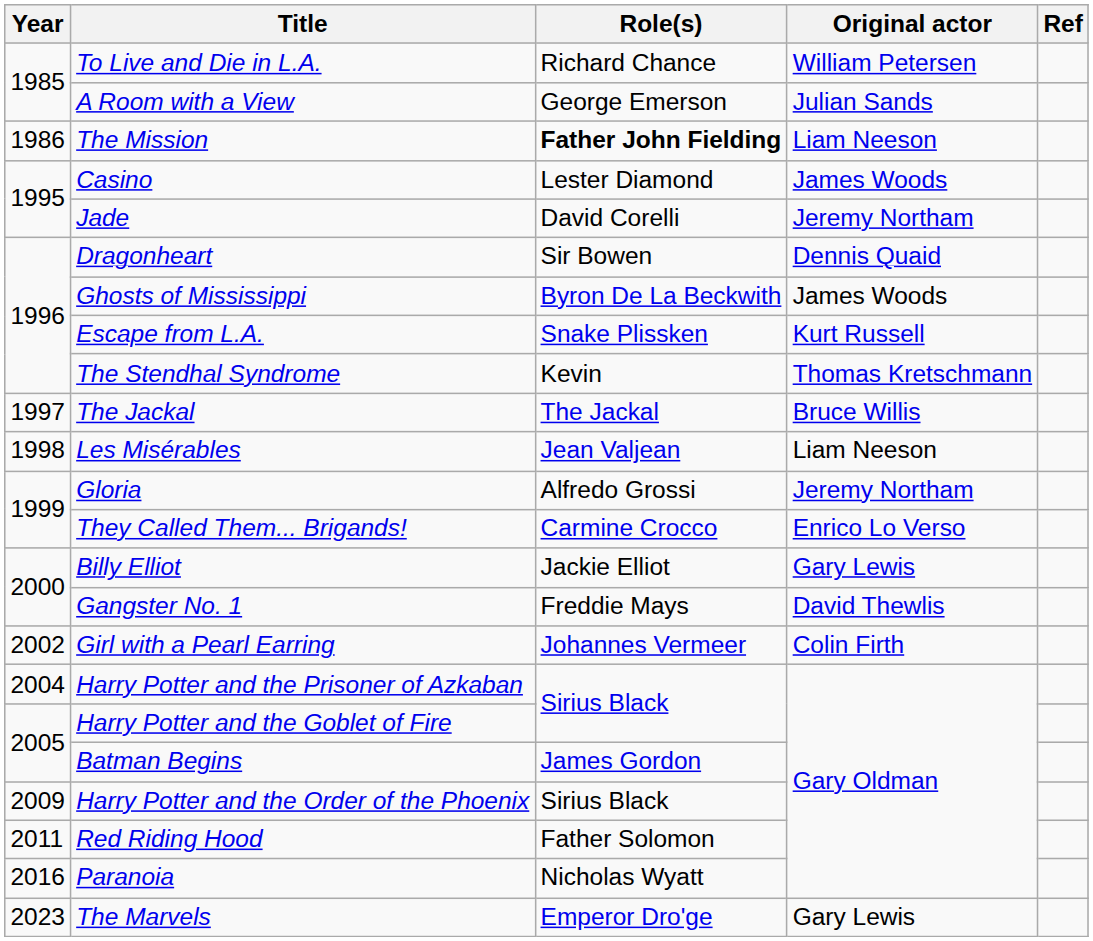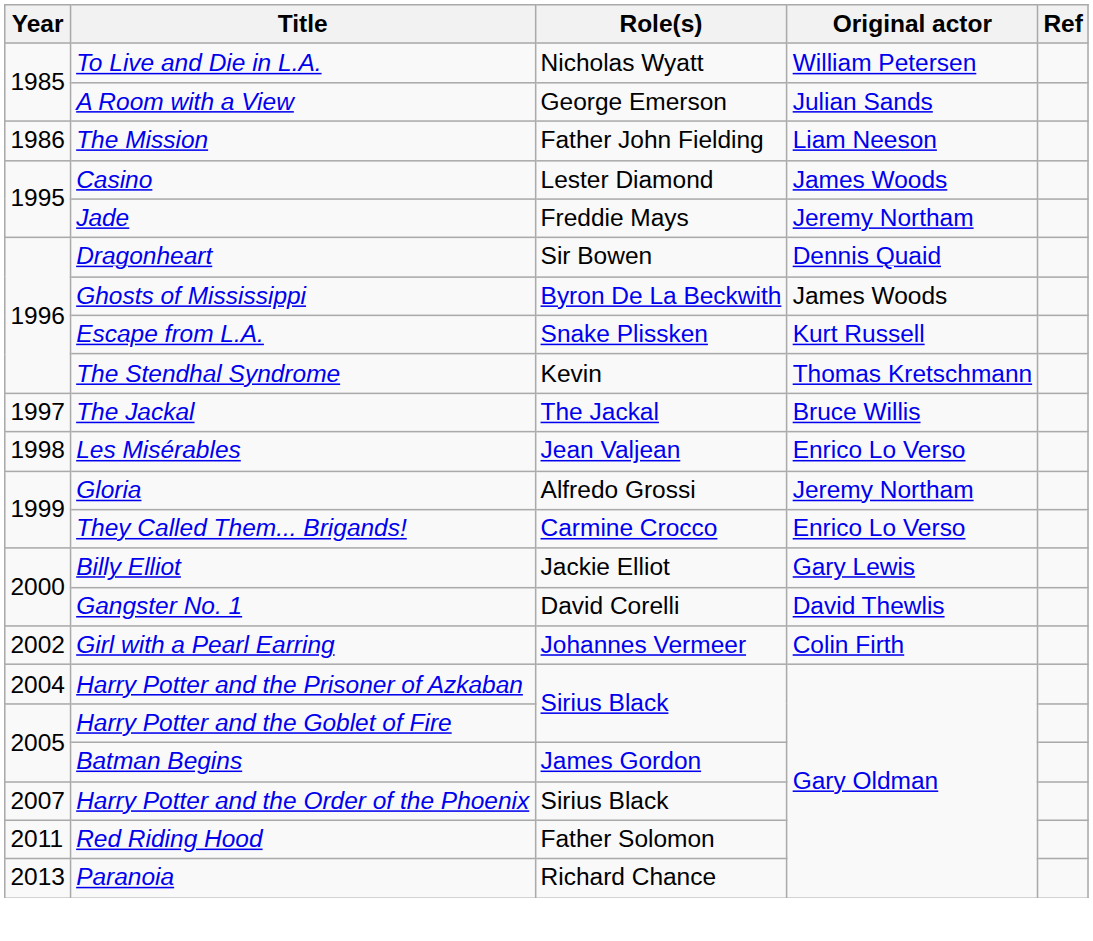 <table class="wikitable plainrowheaders sortable">
 <tr>
 <th scope="col">Year</th>
 <th scope="col">Title</th>
 <th scope="col">Role(s)</th>
 <th scope="col">Original actor</th>
 <th scope="col" class="unsortable">Ref</th>
 </tr>
 <tr>
 <td rowspan=2>1985</td>
 <td><em><a href='#'>To Live and Die in L.A.</a></em></td>
-<td>Richard Chance</td>
+<td>Nicholas Wyatt</td>
 <td><a href='#'>William Petersen</a></td>
 <td></td>
 </tr>
 <tr>
 <td><em><a href='#'>A Room with a View</a></em></td>
 <td>George Emerson</td>
 <td><a href='#'>Julian Sands</a></td>
 <td></td>
 </tr>
 <tr>
 <td>1986</td>
 <td><em><a href='#'>The Mission</a></em></td>
-<td><strong>Father John Fielding</strong></td>
+<td>Father John Fielding</td>
 <td><a href='#'>Liam Neeson</a></td>
 <td></td>
 </tr>
 <tr>
 <td rowspan=2>1995</td>
 <td><em><a href='#'>Casino</a></em></td>
 <td>Lester Diamond</td>
 <td><a href='#'>James Woods</a></td>
 <td></td>
 </tr>
 <tr>
 <td><em><a href='#'>Jade</a></em></td>
-<td>David Corelli</td>
+<td>Freddie Mays</td>
 <td><a href='#'>Jeremy Northam</a></td>
 <td></td>
 </tr>
 <tr>
 <td rowspan=4>1996</td>
 <td><em><a href='#'>Dragonheart</a></em></td>
 <td>Sir Bowen</td>
 <td><a href='#'>Dennis Quaid</a></td>
 <td></td>
 </tr>
 <tr>
 <td><em><a href='#'>Ghosts of Mississippi</a></em></td>
 <td><a href='#'>Byron De La Beckwith</a></td>
 <td>James Woods</td>
 <td></td>
 </tr>
 <tr>
 <td><em><a href='#'>Escape from L.A.</a></em></td>
 <td><a href='#'>Snake Plissken</a></td>
 <td><a href='#'>Kurt Russell</a></td>
 <td></td>
 </tr>
 <tr>
 <td><em><a href='#'>The Stendhal Syndrome</a></em></td>
 <td>Kevin</td>
 <td><a href='#'>Thomas Kretschmann</a></td>
 <td></td>
 </tr>
 <tr>
 <td>1997</td>
 <td><em><a href='#'>The Jackal</a></em></td>
 <td><a href='#'>The Jackal</a></td>
 <td><a href='#'>Bruce Willis</a></td>
 <td></td>
 </tr>
 <tr>
 <td>1998</td>
 <td><em><a href='#'>Les Misérables</a></em></td>
 <td><a href='#'>Jean Valjean</a></td>
-<td>Liam Neeson</td>
+<td><a href='#'>Enrico Lo Verso</a></td>
 <td></td>
 </tr>
 <tr>
 <td rowspan=2>1999</td>
 <td><em><a href='#'>Gloria</a></em></td>
 <td>Alfredo Grossi</td>
 <td><a href='#'>Jeremy Northam</a></td>
 <td></td>
 </tr>
 <tr>
 <td><em><a href='#'>They Called Them... Brigands!</a></em></td>
 <td><a href='#'>Carmine Crocco</a></td>
 <td><a href='#'>Enrico Lo Verso</a></td>
 <td></td>
 </tr>
 <tr>
 <td rowspan=2>2000</td>
 <td><em><a href='#'>Billy Elliot</a></em></td>
 <td>Jackie Elliot</td>
 <td><a href='#'>Gary Lewis</a></td>
 <td></td>
 </tr>
 <tr>
 <td><em><a href='#'>Gangster No. 1</a></em></td>
-<td>Freddie Mays</td>
+<td>David Corelli</td>
 <td><a href='#'>David Thewlis</a></td>
 <td></td>
 </tr>
 <tr>
 <td>2002</td>
 <td><em><a href='#'>Girl with a Pearl Earring</a></em></td>
 <td><a href='#'>Johannes Vermeer</a></td>
 <td><a href='#'>Colin Firth</a></td>
 <td></td>
 </tr>
 <tr>
 <td>2004</td>
 <td><em><a href='#'>Harry Potter and the Prisoner of Azkaban</a></em></td>
 <td rowspan=2><a href='#'>Sirius Black</a></td>
 <td rowspan=6><a href='#'>Gary Oldman</a></td>
 <td></td>
 </tr>
 <tr>
 <td rowspan=2>2005</td>
 <td><em><a href='#'>Harry Potter and the Goblet of Fire</a></em></td>
 <td></td>
 </tr>
 <tr>
 <td><em><a href='#'>Batman Begins</a></em></td>
 <td><a href='#'>James Gordon</a></td>
 <td></td>
 </tr>
 <tr>
-<td>2009</td>
+<td>2007</td>
 <td><em><a href='#'>Harry Potter and the Order of the Phoenix</a></em></td>
 <td>Sirius Black</td>
 <td></td>
 </tr>
 <tr>
 <td>2011</td>
 <td><em><a href='#'>Red Riding Hood</a></em></td>
 <td>Father Solomon</td>
 <td></td>
 </tr>
 <tr>
-<td>2016</td>
+<td>2013</td>
 <td><em><a href='#'>Paranoia</a></em></td>
-<td>Nicholas Wyatt</td>
-<td></td>
-</tr>
-<tr>
-<td>2023</td>
-<td><em><a href='#'>The Marvels</a></em></td>
-<td><a href='#'>Emperor Dro'ge</a></td>
-<td>Gary Lewis</td>
+<td>Richard Chance</td>
 <td></td>
 </tr>
 </table>
